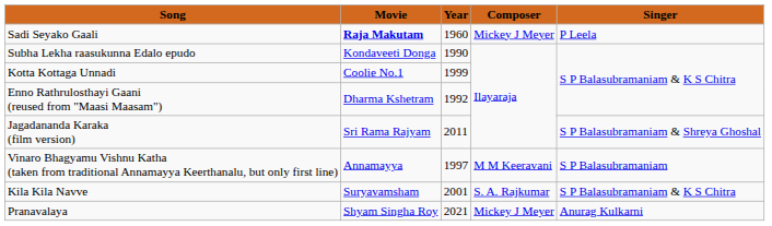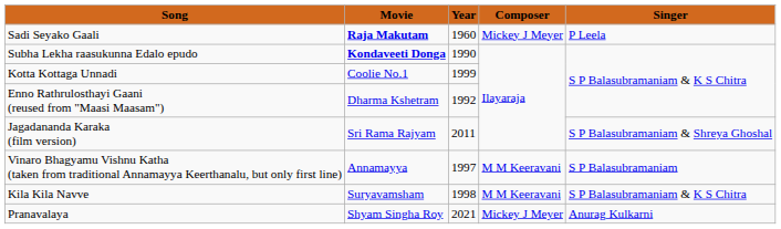 <table class="wikitable">
 <tr>
 <th style="background:#D2691E">Song</th>
 <th style="background:#D2691E">Movie</th>
 <th style="background:#D2691E">Year</th>
 <th style="background:#D2691E">Composer</th>
 <th style="background:#D2691E">Singer</th>
 </tr>
 <tr>
 <td>Sadi Seyako Gaali</td>
 <td><strong><a href='#'>Raja Makutam</a></strong></td>
 <td>1960</td>
 <td><a href='#'>Mickey J Meyer</a></td>
 <td><a href='#'>P Leela</a></td>
 </tr>
 <tr>
 <td>Subha Lekha raasukunna Edalo epudo</td>
-<td><a href='#'>Kondaveeti Donga</a></td>
+<td><strong><a href='#'>Kondaveeti Donga</a></strong></td>
 <td>1990</td>
 <td rowspan="4"><a href='#'>Ilayaraja</a></td>
 <td rowspan="3"><a href='#'>S P Balasubramaniam</a> & <a href='#'>K S Chitra</a></td>
 </tr>
 <tr>
 <td>Kotta Kottaga Unnadi</td>
 <td><a href='#'>Coolie No.1</a></td>
 <td>1999</td>
 </tr>
 <tr>
 <td>Enno Rathrulosthayi Gaani<br>(reused from "Maasi Maasam")</td>
 <td><a href='#'>Dharma Kshetram</a></td>
 <td>1992</td>
 </tr>
 <tr>
 <td>Jagadananda Karaka<br>(film version)</td>
 <td><a href='#'>Sri Rama Rajyam</a></td>
 <td>2011</td>
 <td><a href='#'>S P Balasubramaniam</a> & <a href='#'>Shreya Ghoshal</a></td>
 </tr>
 <tr>
 <td>Vinaro Bhagyamu Vishnu Katha<br>(taken from traditional Annamayya Keerthanalu, but only first line)</td>
 <td><a href='#'>Annamayya</a></td>
 <td>1997</td>
 <td><a href='#'>M M Keeravani</a></td>
 <td><a href='#'>S P Balasubramaniam</a></td>
 </tr>
 <tr>
 <td>Kila Kila Navve</td>
 <td><a href='#'>Suryavamsham</a></td>
-<td>2001</td>
-<td><a href='#'>S. A. Rajkumar</a></td>
+<td>1998</td>
+<td><a href='#'>M M Keeravani</a></td>
 <td><a href='#'>S P Balasubramaniam</a> & <a href='#'>K S Chitra</a></td>
 </tr>
 <tr>
 <td>Pranavalaya</td>
 <td><a href='#'>Shyam Singha Roy</a></td>
 <td>2021</td>
 <td><a href='#'>Mickey J Meyer</a></td>
 <td><a href='#'>Anurag Kulkarni</a></td>
 </tr>
 </table>
